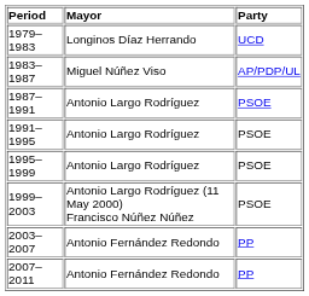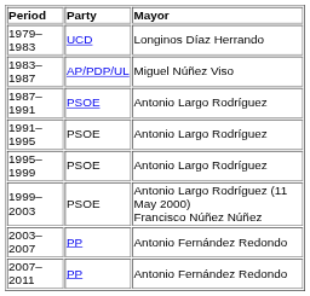 <table style="width:400px; height:100px" border="1">
 <tr>
 <td><strong>Period</strong></td>
+<td><strong>Party</strong></td>
 <td><strong>Mayor</strong></td>
-<td><strong>Party</strong></td>
 </tr>
 <tr>
 <td>1979–1983</td>
+<td><a href='#'>UCD</a></td>
 <td>Longinos Díaz Herrando</td>
-<td><a href='#'>UCD</a></td>
 </tr>
 <tr>
 <td>1983–1987</td>
+<td><a href='#'>AP/PDP/UL</a></td>
 <td>Miguel Núñez Viso</td>
-<td><a href='#'>AP/PDP/UL</a></td>
 </tr>
 <tr>
 <td>1987–1991</td>
+<td><a href='#'>PSOE</a></td>
 <td>Antonio Largo Rodríguez</td>
-<td><a href='#'>PSOE</a></td>
 </tr>
 <tr>
 <td>1991–1995</td>
+<td>PSOE</td>
 <td>Antonio Largo Rodríguez</td>
-<td>PSOE</td>
 </tr>
 <tr>
 <td>1995–1999</td>
+<td>PSOE</td>
 <td>Antonio Largo Rodríguez</td>
-<td>PSOE</td>
 </tr>
 <tr>
 <td>1999–2003</td>
+<td>PSOE</td>
 <td>Antonio Largo Rodríguez (11 May 2000)<br>Francisco Núñez Núñez</td>
-<td>PSOE</td>
 </tr>
 <tr>
 <td>2003–2007</td>
+<td><a href='#'>PP</a></td>
 <td>Antonio Fernández Redondo</td>
-<td><a href='#'>PP</a></td>
 </tr>
 <tr>
 <td>2007–2011</td>
+<td><a href='#'>PP</a></td>
 <td>Antonio Fernández Redondo</td>
-<td><a href='#'>PP</a></td>
 </tr>
 </table>
